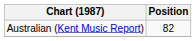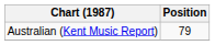 <table class="wikitable sortable">
 <tr>
 <th scope="col">Chart (1987)</th>
 <th scope="col">Position</th>
 </tr>
 <tr>
 <td>Australian (<a href='#'>Kent Music Report</a>)</td>
-<td style="text-align:center;">82</td>
+<td style="text-align:center;">79</td>
 </tr>
 <tr>
 </tr>
 </table>
